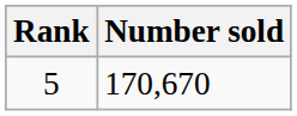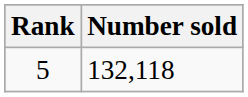 <table class="wikitable">
 <tr>
 <th>Rank</th>
 <th>Number sold</th>
 </tr>
 <tr>
 <td align="center">5</td>
-<td>170,670</td>
+<td>132,118</td>
 </tr>
 </table>
